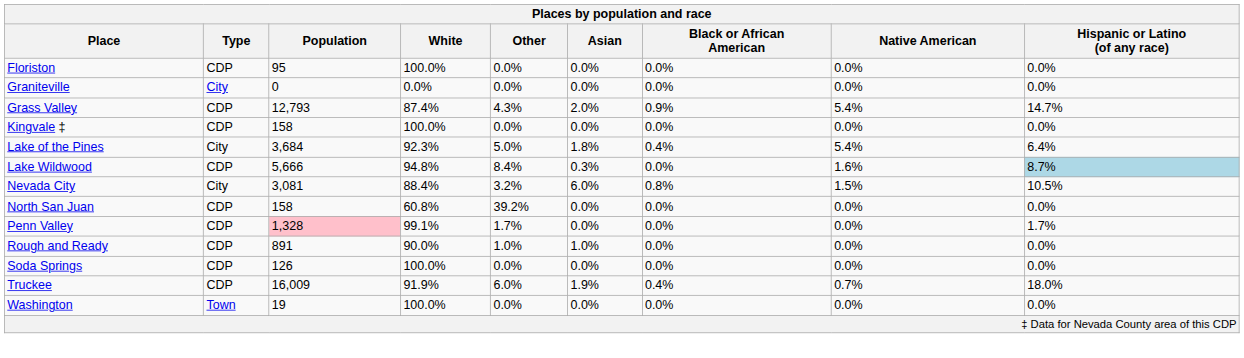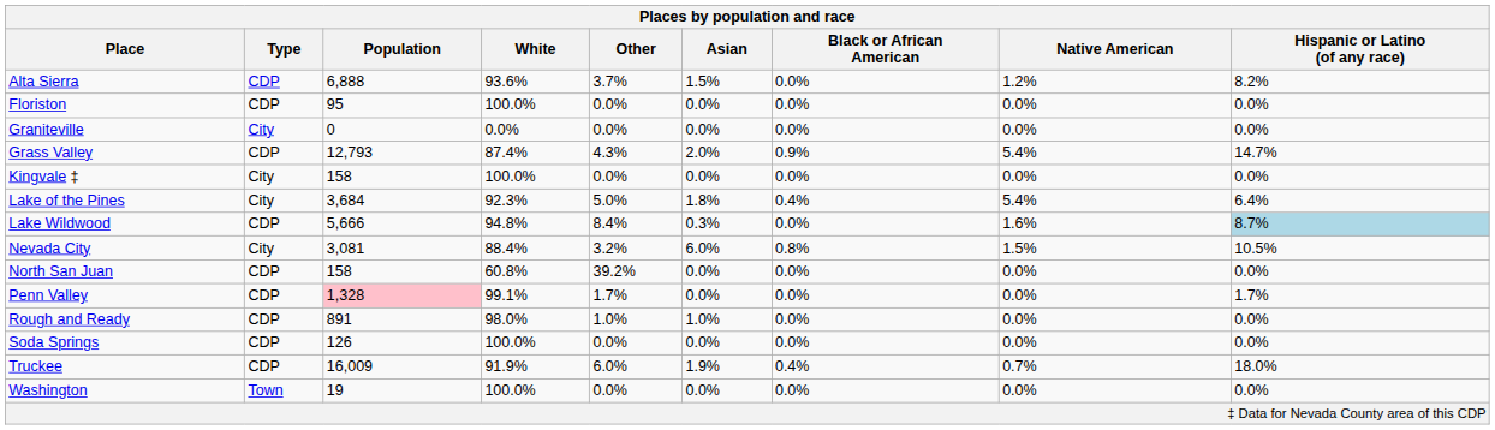 <table class="wikitable collapsible collapsed sortable" style="width: 100%;">
 <tr>
 <th colspan=9>Places by population and race</th>
 </tr>
 <tr>
 <th>Place</th>
 <th>Type</th>
 <th data-sort-type="number">Population</th>
 <th data-sort-type="number">White</th>
 <th data-sort-type="number">Other<br></th>
 <th data-sort-type="number">Asian</th>
 <th data-sort-type="number">Black or African<br>American</th>
 <th data-sort-type="number">Native American<br></th>
 <th data-sort-type="number">Hispanic or Latino<br>(of any race)</th>
+</tr>
+<tr>
+<td><a href='#'>Alta Sierra</a></td>
+<td><a href='#'>CDP</a></td>
+<td>6,888</td>
+<td>93.6%</td>
+<td>3.7%</td>
+<td>1.5%</td>
+<td>0.0%</td>
+<td>1.2%</td>
+<td>8.2%</td>
 </tr>
 <tr>
 <td><a href='#'>Floriston</a></td>
 <td>CDP</td>
 <td>95</td>
 <td>100.0%</td>
 <td>0.0%</td>
 <td>0.0%</td>
 <td>0.0%</td>
 <td>0.0%</td>
 <td>0.0%</td>
 </tr>
 <tr>
 <td><a href='#'>Graniteville</a></td>
 <td><a href='#'>City</a></td>
 <td>0</td>
 <td>0.0%</td>
 <td>0.0%</td>
 <td>0.0%</td>
 <td>0.0%</td>
 <td>0.0%</td>
 <td>0.0%</td>
 </tr>
 <tr>
 <td><a href='#'>Grass Valley</a></td>
 <td>CDP</td>
 <td>12,793</td>
 <td>87.4%</td>
 <td>4.3%</td>
 <td>2.0%</td>
 <td>0.9%</td>
 <td>5.4%</td>
 <td>14.7%</td>
 </tr>
 <tr>
 <td><a href='#'>Kingvale</a> ‡</td>
-<td>CDP</td>
+<td>City</td>
 <td>158</td>
 <td>100.0%</td>
 <td>0.0%</td>
 <td>0.0%</td>
 <td>0.0%</td>
 <td>0.0%</td>
 <td>0.0%</td>
 </tr>
 <tr>
 <td><a href='#'>Lake of the Pines</a></td>
 <td>City</td>
 <td>3,684</td>
 <td>92.3%</td>
 <td>5.0%</td>
 <td>1.8%</td>
 <td>0.4%</td>
 <td>5.4%</td>
 <td>6.4%</td>
 </tr>
 <tr>
 <td><a href='#'>Lake Wildwood</a></td>
 <td>CDP</td>
 <td>5,666</td>
 <td>94.8%</td>
 <td>8.4%</td>
 <td>0.3%</td>
 <td>0.0%</td>
 <td>1.6%</td>
 <td style="background: lightblue;">8.7%</td>
 </tr>
 <tr>
 <td><a href='#'>Nevada City</a></td>
 <td>City</td>
 <td>3,081</td>
 <td>88.4%</td>
 <td>3.2%</td>
 <td>6.0%</td>
 <td>0.8%</td>
 <td>1.5%</td>
 <td>10.5%</td>
 </tr>
 <tr>
 <td><a href='#'>North San Juan</a></td>
 <td>CDP</td>
 <td>158</td>
 <td>60.8%</td>
 <td>39.2%</td>
 <td>0.0%</td>
 <td>0.0%</td>
 <td>0.0%</td>
 <td>0.0%</td>
 </tr>
 <tr>
 <td><a href='#'>Penn Valley</a></td>
 <td>CDP</td>
 <td style="background: pink;">1,328</td>
 <td>99.1%</td>
 <td>1.7%</td>
 <td>0.0%</td>
 <td>0.0%</td>
 <td>0.0%</td>
 <td>1.7%</td>
 </tr>
 <tr>
 <td><a href='#'>Rough and Ready</a></td>
 <td>CDP</td>
 <td>891</td>
-<td>90.0%</td>
+<td>98.0%</td>
 <td>1.0%</td>
 <td>1.0%</td>
 <td>0.0%</td>
 <td>0.0%</td>
 <td>0.0%</td>
 </tr>
 <tr>
 <td><a href='#'>Soda Springs</a></td>
 <td>CDP</td>
 <td>126</td>
 <td>100.0%</td>
 <td>0.0%</td>
 <td>0.0%</td>
 <td>0.0%</td>
 <td>0.0%</td>
 <td>0.0%</td>
 </tr>
 <tr>
 <td><a href='#'>Truckee</a></td>
 <td>CDP</td>
 <td>16,009</td>
 <td>91.9%</td>
 <td>6.0%</td>
 <td>1.9%</td>
 <td>0.4%</td>
 <td>0.7%</td>
 <td>18.0%</td>
 </tr>
 <tr>
 <td><a href='#'>Washington</a></td>
 <td><a href='#'>Town</a></td>
 <td>19</td>
 <td>100.0%</td>
 <td>0.0%</td>
 <td>0.0%</td>
 <td>0.0%</td>
 <td>0.0%</td>
 <td>0.0%</td>
 </tr>
 <tr>
 <th colspan=9 style="text-align: right; font-weight:normal; font-size: 90%;">‡ Data for Nevada County area of this CDP</th>
 </tr>
 </table>
